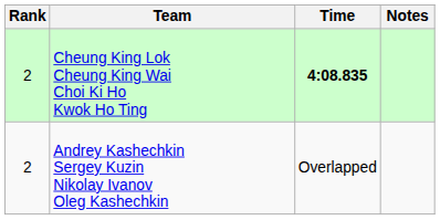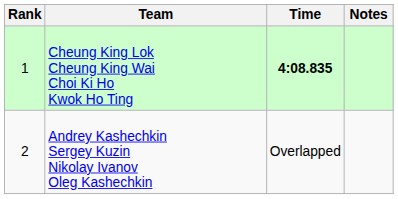 <table class=wikitable style="text-align:center">
 <tr>
 <th width=40>Rank</th>
 <th width=250>Team</th>
 <th width=80>Time</th>
 <th width=50>Notes</th>
 </tr>
 <tr bgcolor="ccffcc">
-<td>2</td>
+<td>1</td>
 <td align=left><br><a href='#'>Cheung King Lok</a><br><a href='#'>Cheung King Wai</a><br><a href='#'>Choi Ki Ho</a><br><a href='#'>Kwok Ho Ting</a></td>
 <td><strong>4:08.835</strong></td>
 <td></td>
 </tr>
 <tr>
 <td>2</td>
 <td align=left><br><a href='#'>Andrey Kashechkin</a><br><a href='#'>Sergey Kuzin</a><br><a href='#'>Nikolay Ivanov</a><br><a href='#'>Oleg Kashechkin</a></td>
 <td>Overlapped</td>
 <td></td>
 </tr>
 </table>
